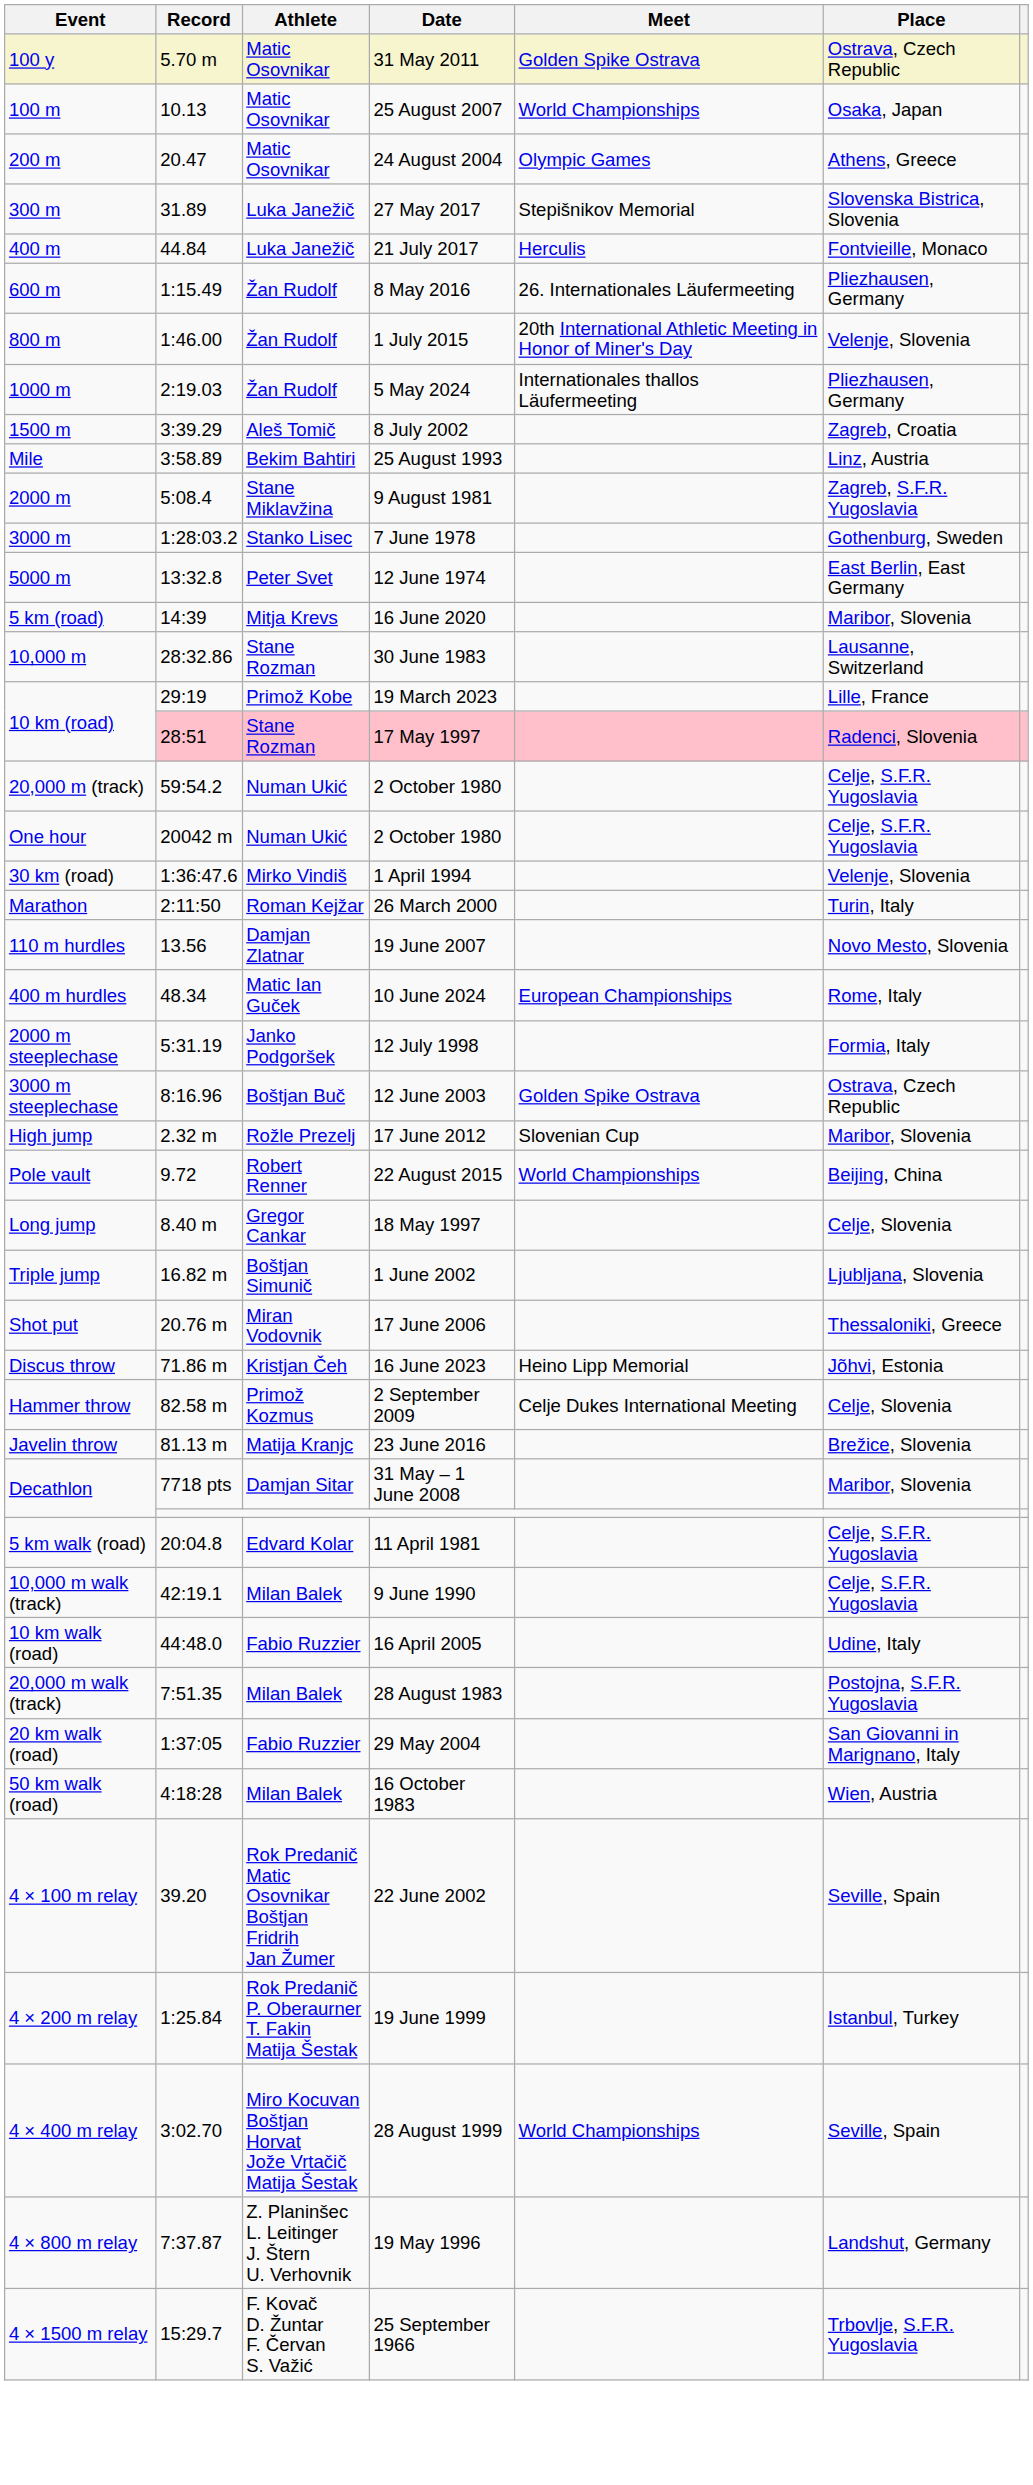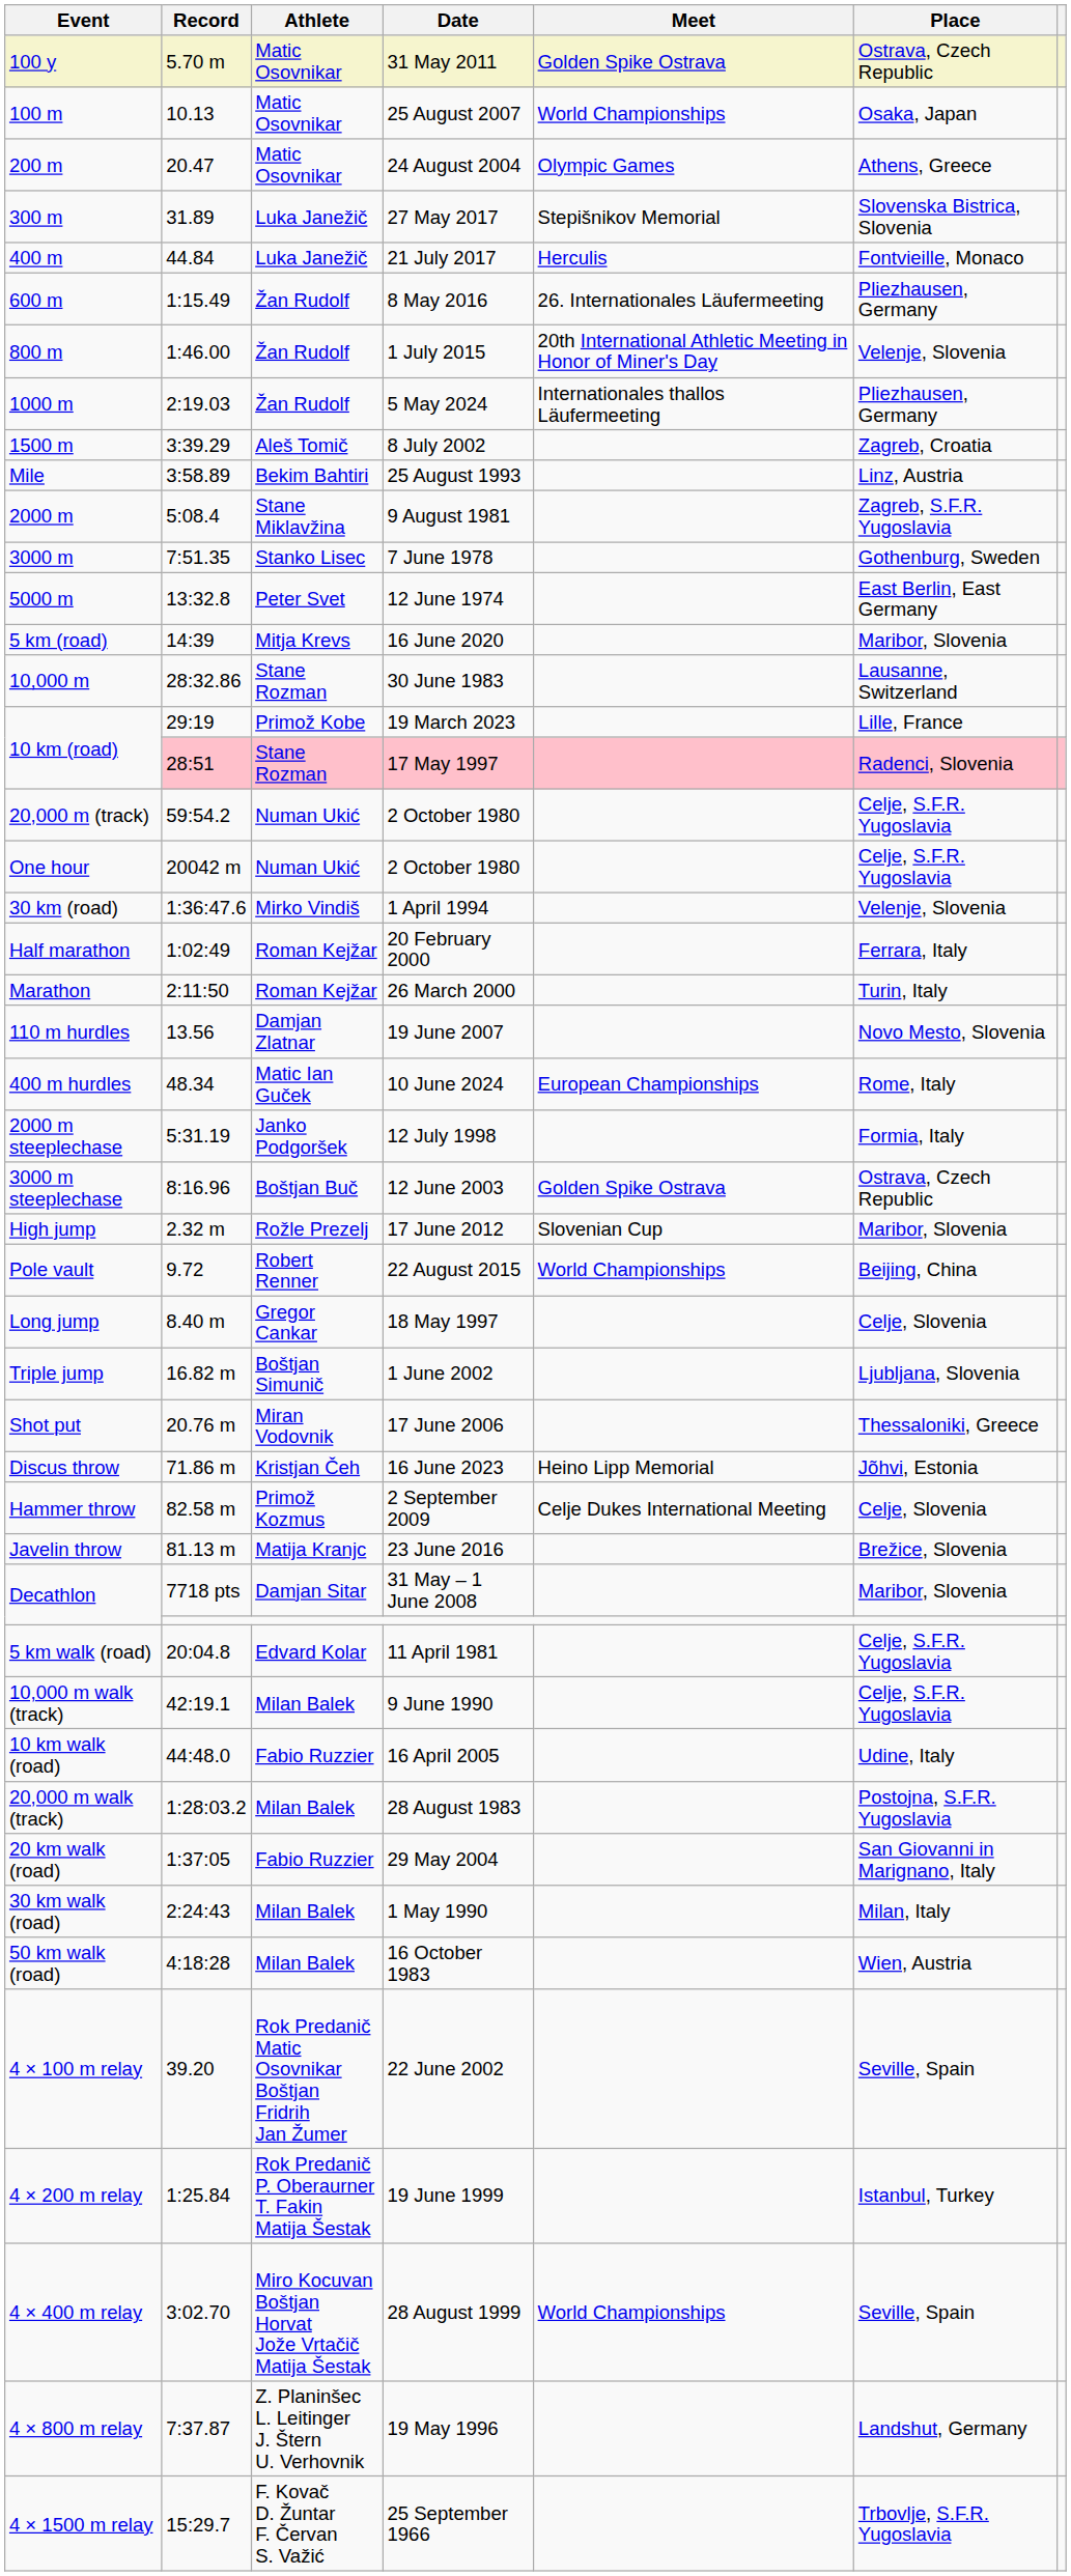 <table class="wikitable" style="font-size:95%; width: 95%;">
 <tr>
 <th>Event</th>
 <th>Record</th>
 <th>Athlete</th>
 <th>Date</th>
 <th>Meet</th>
 <th>Place</th>
 <th></th>
 </tr>
 <tr style="background:#f6F5CE;">
 <td><a href='#'>100 y</a></td>
 <td>5.70 m</td>
 <td><a href='#'>Matic Osovnikar</a></td>
 <td>31 May 2011</td>
 <td><a href='#'>Golden Spike Ostrava</a></td>
 <td><a href='#'>Ostrava</a>, Czech Republic</td>
 <td></td>
 </tr>
 <tr>
 <td><a href='#'>100 m</a></td>
 <td>10.13 </td>
 <td><a href='#'>Matic Osovnikar</a></td>
 <td>25 August 2007</td>
 <td><a href='#'>World Championships</a></td>
 <td><a href='#'>Osaka</a>, Japan</td>
 <td></td>
 </tr>
 <tr>
 <td><a href='#'>200 m</a></td>
 <td>20.47 </td>
 <td><a href='#'>Matic Osovnikar</a></td>
 <td>24 August 2004</td>
 <td><a href='#'>Olympic Games</a></td>
 <td><a href='#'>Athens</a>, Greece</td>
 <td></td>
 </tr>
 <tr>
 <td><a href='#'>300 m</a></td>
 <td>31.89</td>
 <td><a href='#'>Luka Janežič</a></td>
 <td>27 May 2017</td>
 <td>Stepišnikov Memorial</td>
 <td><a href='#'>Slovenska Bistrica</a>, Slovenia</td>
 <td></td>
 </tr>
 <tr>
 <td><a href='#'>400 m</a></td>
 <td>44.84</td>
 <td><a href='#'>Luka Janežič</a></td>
 <td>21 July 2017</td>
 <td><a href='#'>Herculis</a></td>
 <td><a href='#'>Fontvieille</a>, Monaco</td>
 <td></td>
 </tr>
 <tr>
 <td><a href='#'>600 m</a></td>
 <td>1:15.49</td>
 <td><a href='#'>Žan Rudolf</a></td>
 <td>8 May 2016</td>
 <td>26. Internationales Läufermeeting</td>
 <td><a href='#'>Pliezhausen</a>, Germany</td>
 <td></td>
 </tr>
 <tr>
 <td><a href='#'>800 m</a></td>
 <td>1:46.00</td>
 <td><a href='#'>Žan Rudolf</a></td>
 <td>1 July 2015</td>
 <td>20th <a href='#'>International Athletic Meeting in Honor of Miner's Day</a></td>
 <td><a href='#'>Velenje</a>, Slovenia</td>
 <td></td>
 </tr>
 <tr>
 <td><a href='#'>1000 m</a></td>
 <td>2:19.03</td>
 <td><a href='#'>Žan Rudolf</a></td>
 <td>5 May 2024</td>
 <td>Internationales thallos Läufermeeting</td>
 <td><a href='#'>Pliezhausen</a>, Germany</td>
 <td></td>
 </tr>
 <tr>
 <td><a href='#'>1500 m</a></td>
 <td>3:39.29</td>
 <td><a href='#'>Aleš Tomič</a></td>
 <td>8 July 2002</td>
 <td></td>
 <td><a href='#'>Zagreb</a>, Croatia</td>
 <td></td>
 </tr>
 <tr>
 <td><a href='#'>Mile</a></td>
 <td>3:58.89</td>
 <td><a href='#'>Bekim Bahtiri</a></td>
 <td>25 August 1993</td>
 <td></td>
 <td><a href='#'>Linz</a>, Austria</td>
 <td></td>
 </tr>
 <tr>
 <td><a href='#'>2000 m</a></td>
 <td>5:08.4 </td>
 <td><a href='#'>Stane Miklavžina</a></td>
 <td>9 August 1981</td>
 <td></td>
 <td><a href='#'>Zagreb</a>, <a href='#'>S.F.R. Yugoslavia</a></td>
 <td></td>
 </tr>
 <tr>
 <td><a href='#'>3000 m</a></td>
-<td>1:28:03.2</td>
+<td>7:51.35</td>
 <td><a href='#'>Stanko Lisec</a></td>
 <td>7 June 1978</td>
 <td></td>
 <td><a href='#'>Gothenburg</a>, Sweden</td>
 <td></td>
 </tr>
 <tr>
 <td><a href='#'>5000 m</a></td>
 <td>13:32.8</td>
 <td><a href='#'>Peter Svet</a></td>
 <td>12 June 1974</td>
 <td></td>
 <td><a href='#'>East Berlin</a>, East Germany</td>
 <td></td>
 </tr>
 <tr>
 <td><a href='#'>5 km (road)</a></td>
 <td>14:39</td>
 <td><a href='#'>Mitja Krevs</a></td>
 <td>16 June 2020</td>
 <td></td>
 <td><a href='#'>Maribor</a>, Slovenia</td>
 <td></td>
 </tr>
 <tr>
 <td><a href='#'>10,000 m</a></td>
 <td>28:32.86</td>
 <td><a href='#'>Stane Rozman</a></td>
 <td>30 June 1983</td>
 <td></td>
 <td><a href='#'>Lausanne</a>, Switzerland</td>
 <td></td>
 </tr>
 <tr>
 <td rowspan=2><a href='#'>10 km (road)</a></td>
 <td>29:19</td>
 <td><a href='#'>Primož Kobe</a></td>
 <td>19 March 2023</td>
 <td></td>
 <td><a href='#'>Lille</a>, France</td>
 <td></td>
 </tr>
 <tr style="background:pink">
 <td>28:51</td>
 <td><a href='#'>Stane Rozman</a></td>
 <td>17 May 1997</td>
 <td></td>
 <td><a href='#'>Radenci</a>, Slovenia</td>
 <td></td>
 </tr>
 <tr>
 <td><a href='#'>20,000 m</a> (track)</td>
 <td>59:54.2</td>
 <td><a href='#'>Numan Ukić</a></td>
 <td>2 October 1980</td>
 <td></td>
 <td><a href='#'>Celje</a>, <a href='#'>S.F.R. Yugoslavia</a></td>
 <td></td>
 </tr>
 <tr>
 <td><a href='#'>One hour</a></td>
 <td>20042 m</td>
 <td><a href='#'>Numan Ukić</a></td>
 <td>2 October 1980</td>
 <td></td>
 <td><a href='#'>Celje</a>, <a href='#'>S.F.R. Yugoslavia</a></td>
 <td></td>
 </tr>
 <tr>
 <td><a href='#'>30 km</a> (road)</td>
 <td>1:36:47.6</td>
 <td><a href='#'>Mirko Vindiš</a></td>
 <td>1 April 1994</td>
 <td></td>
 <td><a href='#'>Velenje</a>, Slovenia</td>
+<td></td>
+</tr>
+<tr>
+<td><a href='#'>Half marathon</a></td>
+<td>1:02:49</td>
+<td><a href='#'>Roman Kejžar</a></td>
+<td>20 February 2000</td>
+<td></td>
+<td><a href='#'>Ferrara</a>, Italy</td>
 <td></td>
 </tr>
 <tr>
 <td><a href='#'>Marathon</a></td>
 <td>2:11:50</td>
 <td><a href='#'>Roman Kejžar</a></td>
 <td>26 March 2000</td>
 <td></td>
 <td><a href='#'>Turin</a>, Italy</td>
 <td></td>
 </tr>
 <tr>
 <td><a href='#'>110 m hurdles</a></td>
 <td>13.56 </td>
 <td><a href='#'>Damjan Zlatnar</a></td>
 <td>19 June 2007</td>
 <td></td>
 <td><a href='#'>Novo Mesto</a>, Slovenia</td>
 <td></td>
 </tr>
 <tr>
 <td><a href='#'>400 m hurdles</a></td>
 <td>48.34</td>
 <td><a href='#'>Matic Ian Guček</a></td>
 <td>10 June 2024</td>
 <td><a href='#'>European Championships</a></td>
 <td><a href='#'>Rome</a>, Italy</td>
 <td></td>
 </tr>
 <tr>
 <td><a href='#'>2000 m steeplechase</a></td>
 <td>5:31.19</td>
 <td><a href='#'>Janko Podgoršek</a></td>
 <td>12 July 1998</td>
 <td></td>
 <td><a href='#'>Formia</a>, Italy</td>
 <td></td>
 </tr>
 <tr>
 <td><a href='#'>3000 m steeplechase</a></td>
 <td>8:16.96</td>
 <td><a href='#'>Boštjan Buč</a></td>
 <td>12 June 2003</td>
 <td><a href='#'>Golden Spike Ostrava</a></td>
 <td><a href='#'>Ostrava</a>, Czech Republic</td>
 <td></td>
 </tr>
 <tr>
 <td><a href='#'>High jump</a></td>
 <td>2.32 m</td>
 <td><a href='#'>Rožle Prezelj</a></td>
 <td>17 June 2012</td>
 <td>Slovenian Cup</td>
 <td><a href='#'>Maribor</a>, Slovenia</td>
 <td></td>
 </tr>
 <tr>
 <td><a href='#'>Pole vault</a></td>
 <td>9.72 </td>
 <td><a href='#'>Robert Renner</a></td>
 <td>22 August 2015</td>
 <td><a href='#'>World Championships</a></td>
 <td><a href='#'>Beijing</a>, China</td>
 <td></td>
 </tr>
 <tr>
 <td><a href='#'>Long jump</a></td>
 <td>8.40 m </td>
 <td><a href='#'>Gregor Cankar</a></td>
 <td>18 May 1997</td>
 <td></td>
 <td><a href='#'>Celje</a>, Slovenia</td>
 <td></td>
 </tr>
 <tr>
 <td><a href='#'>Triple jump</a></td>
 <td>16.82 m </td>
 <td><a href='#'>Boštjan Simunič</a></td>
 <td>1 June 2002</td>
 <td></td>
 <td><a href='#'>Ljubljana</a>, Slovenia</td>
 <td></td>
 </tr>
 <tr>
 <td><a href='#'>Shot put</a></td>
 <td>20.76 m</td>
 <td><a href='#'>Miran Vodovnik</a></td>
 <td>17 June 2006</td>
 <td></td>
 <td><a href='#'>Thessaloniki</a>, Greece</td>
 <td></td>
 </tr>
 <tr>
 <td><a href='#'>Discus throw</a></td>
 <td>71.86 m</td>
 <td><a href='#'>Kristjan Čeh</a></td>
 <td>16 June 2023</td>
 <td>Heino Lipp Memorial</td>
 <td><a href='#'>Jõhvi</a>, Estonia</td>
 <td></td>
 </tr>
 <tr>
 <td><a href='#'>Hammer throw</a></td>
 <td>82.58 m</td>
 <td><a href='#'>Primož Kozmus</a></td>
 <td>2 September 2009</td>
 <td>Celje Dukes International Meeting</td>
 <td><a href='#'>Celje</a>, Slovenia</td>
 <td></td>
 </tr>
 <tr>
 <td><a href='#'>Javelin throw</a></td>
 <td>81.13 m</td>
 <td><a href='#'>Matija Kranjc</a></td>
 <td>23 June 2016</td>
 <td></td>
 <td><a href='#'>Brežice</a>, Slovenia</td>
 <td></td>
 </tr>
 <tr>
 <td rowspan=2><a href='#'>Decathlon</a></td>
 <td>7718 pts</td>
 <td><a href='#'>Damjan Sitar</a></td>
 <td>31 May – 1 June 2008</td>
 <td></td>
 <td><a href='#'>Maribor</a>, Slovenia</td>
 <td></td>
 </tr>
 <tr>
 <td colspan=5></td>
 <td></td>
 </tr>
 <tr>
 <td><a href='#'>5 km walk</a> (road)</td>
 <td>20:04.8</td>
 <td><a href='#'>Edvard Kolar</a></td>
 <td>11 April 1981</td>
 <td></td>
 <td><a href='#'>Celje</a>, <a href='#'>S.F.R. Yugoslavia</a></td>
 <td></td>
 </tr>
 <tr>
 <td><a href='#'>10,000 m walk</a> (track)</td>
 <td>42:19.1</td>
 <td><a href='#'>Milan Balek</a></td>
 <td>9 June 1990</td>
 <td></td>
 <td><a href='#'>Celje</a>, <a href='#'>S.F.R. Yugoslavia</a></td>
 <td></td>
 </tr>
 <tr>
 <td><a href='#'>10 km walk</a> (road)</td>
 <td>44:48.0</td>
 <td><a href='#'>Fabio Ruzzier</a></td>
 <td>16 April 2005</td>
 <td></td>
 <td><a href='#'>Udine</a>, Italy</td>
 <td></td>
 </tr>
 <tr>
 <td><a href='#'>20,000 m walk</a> (track)</td>
-<td>7:51.35</td>
+<td>1:28:03.2</td>
 <td><a href='#'>Milan Balek</a></td>
 <td>28 August 1983</td>
 <td></td>
 <td><a href='#'>Postojna</a>, <a href='#'>S.F.R. Yugoslavia</a></td>
 <td></td>
 </tr>
 <tr>
 <td><a href='#'>20 km walk</a> (road)</td>
 <td>1:37:05</td>
 <td><a href='#'>Fabio Ruzzier</a></td>
 <td>29 May 2004</td>
 <td></td>
 <td><a href='#'>San Giovanni in Marignano</a>, Italy</td>
+<td></td>
+</tr>
+<tr>
+<td><a href='#'>30 km walk</a> (road)</td>
+<td>2:24:43</td>
+<td><a href='#'>Milan Balek</a></td>
+<td>1 May 1990</td>
+<td></td>
+<td><a href='#'>Milan</a>, Italy</td>
 <td></td>
 </tr>
 <tr>
 <td><a href='#'>50 km walk</a> (road)</td>
 <td>4:18:28</td>
 <td><a href='#'>Milan Balek</a></td>
 <td>16 October 1983</td>
 <td></td>
 <td><a href='#'>Wien</a>, Austria</td>
 <td></td>
 </tr>
 <tr>
 <td><a href='#'>4 × 100 m relay</a></td>
 <td>39.20</td>
 <td><br><a href='#'>Rok Predanič</a><br><a href='#'>Matic Osovnikar</a><br><a href='#'>Boštjan Fridrih</a><br><a href='#'>Jan Žumer</a></td>
 <td>22 June 2002</td>
 <td></td>
 <td><a href='#'>Seville</a>, Spain</td>
 <td></td>
 </tr>
 <tr>
 <td><a href='#'>4 × 200 m relay</a></td>
 <td>1:25.84</td>
 <td><a href='#'>Rok Predanič</a><br><a href='#'>P. Oberaurner</a><br><a href='#'>T. Fakin</a><br><a href='#'>Matija Šestak</a></td>
 <td>19 June 1999</td>
 <td></td>
 <td><a href='#'>Istanbul</a>, Turkey</td>
 <td></td>
 </tr>
 <tr>
 <td><a href='#'>4 × 400 m relay</a></td>
 <td>3:02.70</td>
 <td><br><a href='#'>Miro Kocuvan</a><br><a href='#'>Boštjan Horvat</a><br><a href='#'>Jože Vrtačič</a><br><a href='#'>Matija Šestak</a></td>
 <td>28 August 1999</td>
 <td><a href='#'>World Championships</a></td>
 <td><a href='#'>Seville</a>, Spain</td>
 <td></td>
 </tr>
 <tr>
 <td><a href='#'>4 × 800 m relay</a></td>
 <td>7:37.87</td>
 <td>Z. Planinšec<br>L. Leitinger<br>J. Štern<br>U. Verhovnik</td>
 <td>19 May 1996</td>
 <td></td>
 <td><a href='#'>Landshut</a>, Germany</td>
 <td></td>
 </tr>
 <tr>
 <td><a href='#'>4 × 1500 m relay</a></td>
 <td>15:29.7</td>
 <td>F. Kovač<br>D. Žuntar<br>F. Červan<br>S. Važić</td>
 <td>25 September 1966</td>
 <td></td>
 <td><a href='#'>Trbovlje</a>, <a href='#'>S.F.R. Yugoslavia</a></td>
 <td></td>
 </tr>
 </table>
